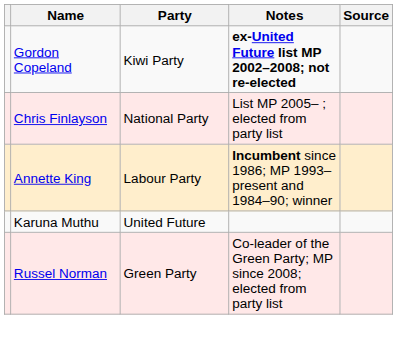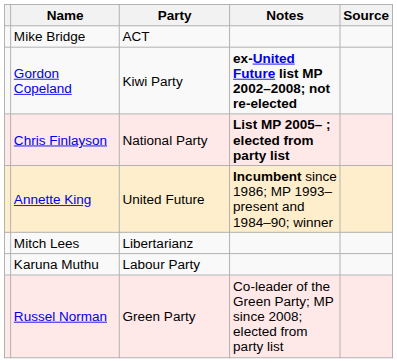 <table class="wikitable" width="70%" style="font-size:95%;">
 <tr>
 <th width=1%></th>
 <th width=30%>Name</th>
 <th width=30%>Party</th>
 <th width=30%>Notes</th>
 <th width=9%>Source</th>
+</tr>
+<tr -->
+<td bgcolor=></td>
+<td>Mike Bridge</td>
+<td>ACT</td>
+<td></td>
+<td></td>
 </tr>
 <tr -->
 <td bgcolor=></td>
 <td><a href='#'>Gordon Copeland</a></td>
 <td>Kiwi Party</td>
 <td><strong>ex-<a href='#'>United Future</a> list MP 2002–2008; not re-elected</strong></td>
 <td></td>
 </tr>
 <tr ---- bgcolor=#FFE8E8>
 <td bgcolor=></td>
 <td><a href='#'>Chris Finlayson</a></td>
 <td>National Party</td>
-<td>List MP 2005– ; elected from party list</td>
+<td><strong>List MP 2005– ; elected from party list</strong></td>
 <td></td>
 </tr>
 <tr ---- bgcolor=#FFEECC>
 <td bgcolor=></td>
 <td><a href='#'>Annette King</a></td>
-<td>Labour Party</td>
+<td>United Future</td>
 <td><strong>Incumbent</strong> since 1986; MP 1993–present and 1984–90; winner</td>
 <td></td>
 </tr>
 <tr -->
 <td bgcolor=></td>
+<td>Mitch Lees</td>
+<td>Libertarianz</td>
+<td></td>
+<td></td>
+</tr>
+<tr -->
+<td bgcolor=></td>
 <td>Karuna Muthu</td>
-<td>United Future</td>
+<td>Labour Party</td>
 <td></td>
 <td></td>
 </tr>
 <tr ---- bgcolor=#FFE8E8>
 <td bgcolor=></td>
 <td><a href='#'>Russel Norman</a></td>
 <td>Green Party</td>
 <td>Co-leader of the Green Party; MP since 2008; elected from party list</td>
 <td></td>
 </tr>
 </table>
